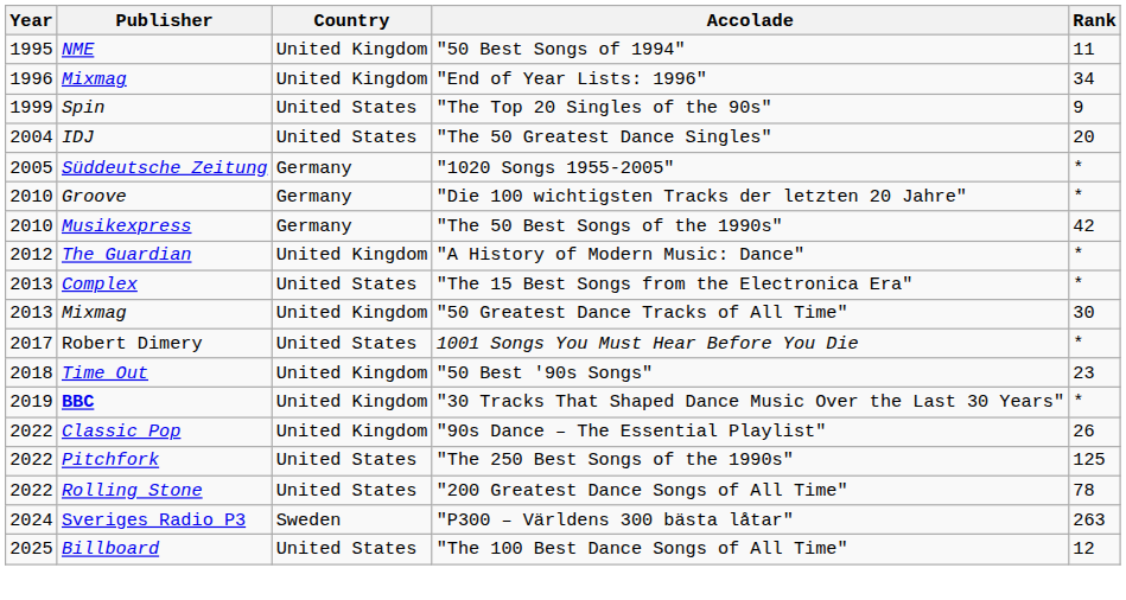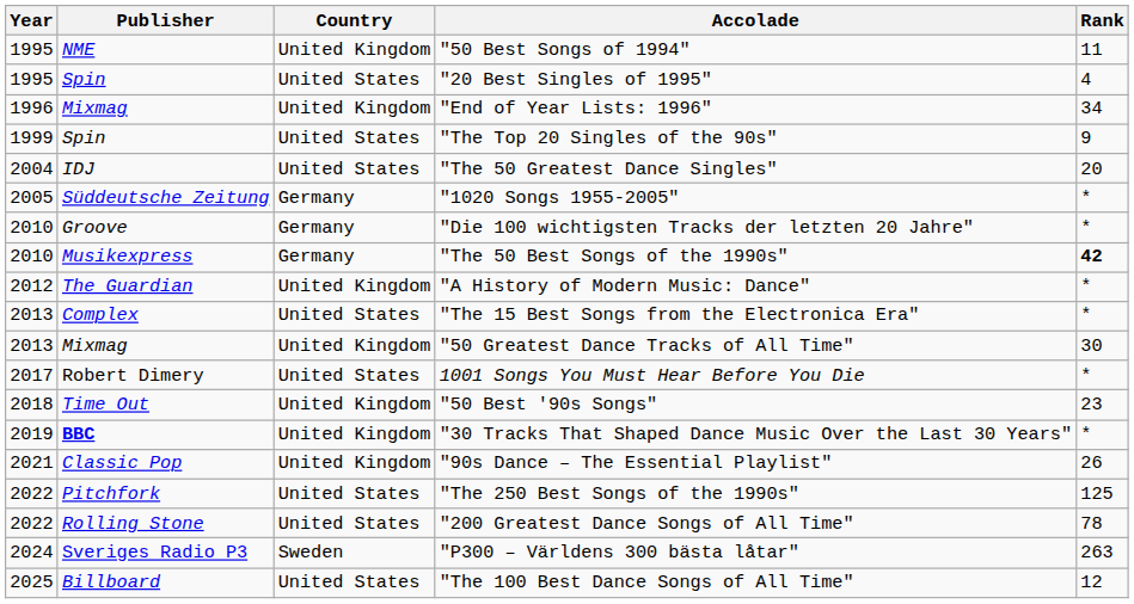 <table class="wikitable sortable">
 <tr>
 <th>Year</th>
 <th>Publisher</th>
 <th>Country</th>
 <th>Accolade</th>
 <th>Rank</th>
 </tr>
 <tr>
 <td>1995</td>
 <td><em><a href='#'>NME</a></em></td>
 <td>United Kingdom</td>
 <td>"50 Best Songs of 1994"</td>
 <td>11</td>
+</tr>
+<tr>
+<td>1995</td>
+<td><em><a href='#'>Spin</a></em></td>
+<td>United States</td>
+<td>"20 Best Singles of 1995"</td>
+<td>4</td>
 </tr>
 <tr>
 <td>1996</td>
 <td><em><a href='#'>Mixmag</a></em></td>
 <td>United Kingdom</td>
 <td>"End of Year Lists: 1996"</td>
 <td>34</td>
 </tr>
 <tr>
 <td>1999</td>
 <td><em>Spin</em></td>
 <td>United States</td>
 <td>"The Top 20 Singles of the 90s"</td>
 <td>9</td>
 </tr>
 <tr>
 <td>2004</td>
 <td><em>IDJ</em></td>
 <td>United States</td>
 <td>"The 50 Greatest Dance Singles"</td>
 <td>20</td>
 </tr>
 <tr>
 <td>2005</td>
 <td><em><a href='#'>Süddeutsche Zeitung</a></em></td>
 <td>Germany</td>
 <td>"1020 Songs 1955-2005"</td>
 <td>*</td>
 </tr>
 <tr>
 <td>2010</td>
 <td><em>Groove</em></td>
 <td>Germany</td>
 <td>"Die 100 wichtigsten Tracks der letzten 20 Jahre"</td>
 <td>*</td>
 </tr>
 <tr>
 <td>2010</td>
 <td><em><a href='#'>Musikexpress</a></em></td>
 <td>Germany</td>
 <td>"The 50 Best Songs of the 1990s"</td>
-<td>42</td>
+<td><strong>42</strong></td>
 </tr>
 <tr>
 <td>2012</td>
 <td><em><a href='#'>The Guardian</a></em></td>
 <td>United Kingdom</td>
 <td>"A History of Modern Music: Dance"</td>
 <td>*</td>
 </tr>
 <tr>
 <td>2013</td>
 <td><em><a href='#'>Complex</a></em></td>
 <td>United States</td>
 <td>"The 15 Best Songs from the Electronica Era"</td>
 <td>*</td>
 </tr>
 <tr>
 <td>2013</td>
 <td><em>Mixmag</em></td>
 <td>United Kingdom</td>
 <td>"50 Greatest Dance Tracks of All Time"</td>
 <td>30</td>
 </tr>
 <tr>
 <td>2017</td>
 <td>Robert Dimery</td>
 <td>United States</td>
 <td><em>1001 Songs You Must Hear Before You Die</em></td>
 <td>*</td>
 </tr>
 <tr>
 <td>2018</td>
 <td><em><a href='#'>Time Out</a></em></td>
 <td>United Kingdom</td>
 <td>"50 Best '90s Songs"</td>
 <td>23</td>
 </tr>
 <tr>
 <td>2019</td>
 <td><strong><a href='#'>BBC</a></strong></td>
 <td>United Kingdom</td>
 <td>"30 Tracks That Shaped Dance Music Over the Last 30 Years"</td>
 <td>*</td>
 </tr>
 <tr>
-<td>2022</td>
+<td>2021</td>
 <td><em><a href='#'>Classic Pop</a></em></td>
 <td>United Kingdom</td>
 <td>"90s Dance – The Essential Playlist"</td>
 <td>26</td>
 </tr>
 <tr>
 <td>2022</td>
 <td><em><a href='#'>Pitchfork</a></em></td>
 <td>United States</td>
 <td>"The 250 Best Songs of the 1990s"</td>
 <td>125</td>
 </tr>
 <tr>
 <td>2022</td>
 <td><em><a href='#'>Rolling Stone</a></em></td>
 <td>United States</td>
 <td>"200 Greatest Dance Songs of All Time"</td>
 <td>78</td>
 </tr>
 <tr>
 <td>2024</td>
 <td><a href='#'>Sveriges Radio P3</a></td>
 <td>Sweden</td>
 <td>"P300 – Världens 300 bästa låtar"</td>
 <td>263</td>
 </tr>
 <tr>
 <td>2025</td>
 <td><em><a href='#'>Billboard</a></em></td>
 <td>United States</td>
 <td>"The 100 Best Dance Songs of All Time"</td>
 <td>12</td>
 </tr>
 </table>
